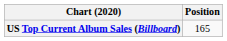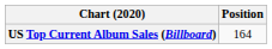 <table class="wikitable plainrowheaders" style="text-align:center">
 <tr>
 <th scope="col">Chart (2020)</th>
 <th scope="col">Position</th>
 </tr>
 <tr>
 <th scope="row">US <a href='#'>Top Current Album Sales</a> (<em><a href='#'>Billboard</a></em>)</th>
-<td>165</td>
+<td>164</td>
 </tr>
 </table>
